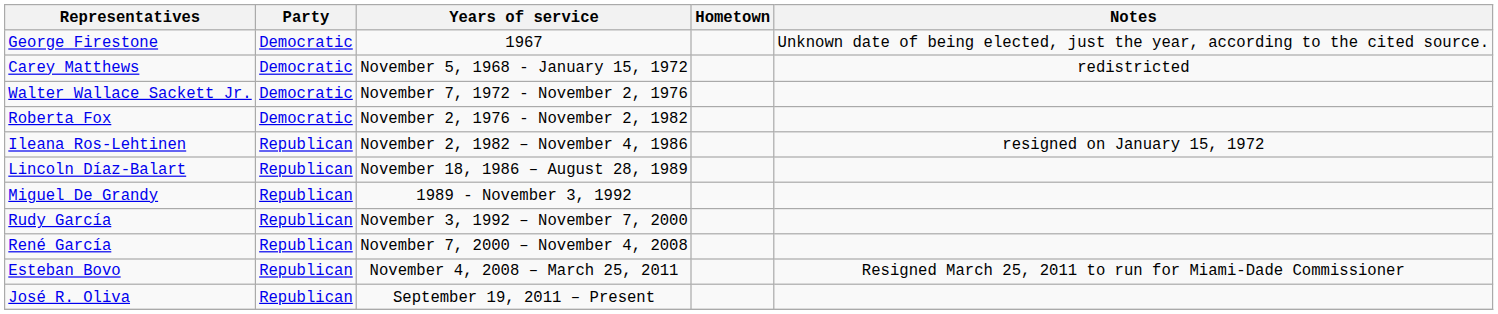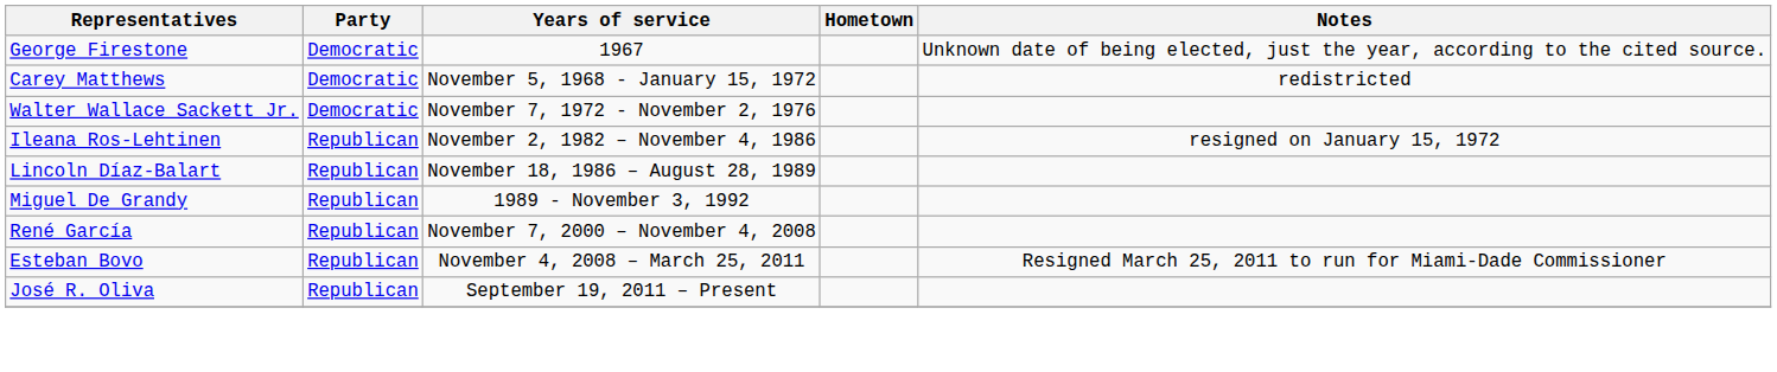 <table class=wikitable style="text-align:center">
 <tr>
 <th>Representatives</th>
 <th>Party</th>
 <th>Years of service</th>
 <th>Hometown</th>
 <th>Notes</th>
 </tr>
 <tr>
 <td align =left nowrap><a href='#'>George Firestone</a></td>
 <td><a href='#'>Democratic</a></td>
 <td>1967</td>
 <td></td>
 <td>Unknown date of being elected, just the year, according to the cited source.</td>
 </tr>
 <tr>
 <td align =left nowrap><a href='#'>Carey Matthews</a></td>
 <td><a href='#'>Democratic</a></td>
 <td>November 5, 1968 - January 15, 1972</td>
 <td></td>
 <td>redistricted</td>
 </tr>
 <tr>
 <td align =left nowrap><a href='#'>Walter Wallace Sackett Jr.</a></td>
 <td><a href='#'>Democratic</a></td>
 <td>November 7, 1972 - November 2, 1976</td>
 <td></td>
 <td></td>
 </tr>
 <tr>
-<td align =left nowrap><a href='#'>Roberta Fox</a></td>
-<td><a href='#'>Democratic</a></td>
-<td>November 2, 1976 - November 2, 1982</td>
-<td></td>
-<td></td>
-</tr>
-<tr>
 <td align =left nowrap><a href='#'>Ileana Ros-Lehtinen</a></td>
 <td><a href='#'>Republican</a></td>
 <td>November 2, 1982 – November 4, 1986</td>
 <td></td>
 <td>resigned on January 15, 1972</td>
 </tr>
 <tr>
 <td align =left nowrap><a href='#'>Lincoln Díaz-Balart</a></td>
 <td><a href='#'>Republican</a></td>
 <td>November 18, 1986 – August 28, 1989</td>
 <td></td>
 <td></td>
 </tr>
 <tr>
 <td align =left nowrap><a href='#'>Miguel De Grandy</a></td>
 <td><a href='#'>Republican</a></td>
 <td>1989 - November 3, 1992</td>
-<td></td>
-<td></td>
-</tr>
-<tr>
-<td align =left nowrap><a href='#'>Rudy García</a></td>
-<td><a href='#'>Republican</a></td>
-<td>November 3, 1992 – November 7, 2000</td>
 <td></td>
 <td></td>
 </tr>
 <tr>
 <td align =left nowrap><a href='#'>René García</a></td>
 <td><a href='#'>Republican</a></td>
 <td>November 7, 2000 – November 4, 2008</td>
 <td></td>
 <td></td>
 </tr>
 <tr>
 <td align =left nowrap><a href='#'>Esteban Bovo</a></td>
 <td><a href='#'>Republican</a></td>
 <td>November 4, 2008 – March 25, 2011</td>
 <td></td>
 <td>Resigned March 25, 2011 to run for Miami-Dade Commissioner </td>
 </tr>
 <tr>
 <td align =left nowrap><a href='#'>José R. Oliva</a></td>
 <td><a href='#'>Republican</a></td>
 <td>September 19, 2011 – Present</td>
 <td></td>
 <td></td>
 </tr>
 <tr>
 </tr>
 </table>
